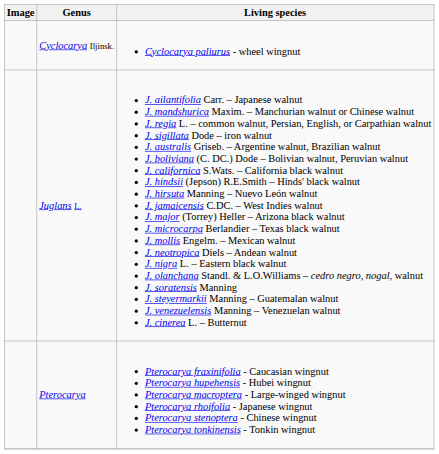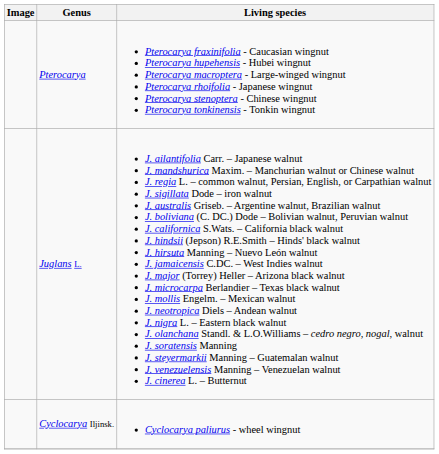 <table class="wikitable">
 <tr>
 <th>Image</th>
 <th>Genus</th>
 <th>Living species</th>
 </tr>
 <tr>
 <td></td>
-<td><em><a href='#'>Cyclocarya</a></em> <small>Iljinsk.</small></td>
-<td><br><ul><li><em><a href='#'>Cyclocarya paliurus</a></em> - wheel wingnut</li></ul></td>
+<td><em><a href='#'>Pterocarya</a></em> <small></small></td>
+<td><br><ul><li><em><a href='#'>Pterocarya fraxinifolia</a></em> - Caucasian wingnut</li><li><em><a href='#'>Pterocarya hupehensis</a></em> - Hubei wingnut</li><li><em><a href='#'>Pterocarya macroptera</a></em> - Large-winged wingnut</li><li><em><a href='#'>Pterocarya rhoifolia</a></em> - Japanese wingnut</li><li><em><a href='#'>Pterocarya stenoptera</a></em> - Chinese wingnut</li><li><em><a href='#'>Pterocarya tonkinensis</a></em> - Tonkin wingnut</li></ul></td>
 </tr>
 <tr>
 <td></td>
 <td><em><a href='#'>Juglans</a></em> <small><a href='#'>L.</a> </small></td>
 <td><br><ul><li><em><a href='#'>J. ailantifolia</a></em> Carr.  – Japanese walnut</li><li><em><a href='#'>J. mandshurica</a></em> Maxim.  – Manchurian walnut or Chinese walnut</li><li><em><a href='#'>J. regia</a></em> L.  – common walnut, Persian, English, or Carpathian walnut</li><li><em><a href='#'>J. sigillata</a></em> Dode – iron walnut</li><li><em><a href='#'>J. australis</a></em> Griseb. – Argentine walnut, Brazilian walnut</li><li><em><a href='#'>J. boliviana</a></em> (C. DC.) Dode – Bolivian walnut, Peruvian walnut</li><li><em><a href='#'>J. californica</a></em> S.Wats. – California black walnut</li><li><em><a href='#'>J. hindsii</a></em> (Jepson) R.E.Smith – Hinds' black walnut</li><li><em><a href='#'>J. hirsuta</a></em> Manning – Nuevo León walnut</li><li><em><a href='#'>J. jamaicensis</a></em> C.DC.  – West Indies walnut</li><li><em><a href='#'>J. major</a></em> (Torrey) Heller – Arizona black walnut</li><li><em><a href='#'>J. microcarpa</a></em> Berlandier  – Texas black walnut</li><li><em><a href='#'>J. mollis</a></em> Engelm. – Mexican walnut</li><li><em><a href='#'>J. neotropica</a></em> Diels  – Andean walnut</li><li><em><a href='#'>J. nigra</a></em> L. – Eastern black walnut</li><li><em><a href='#'>J. olanchana</a></em> Standl. & L.O.Williams – <em>cedro negro</em>, <em>nogal</em>, walnut</li><li><em><a href='#'>J. soratensis</a></em> Manning</li><li><em><a href='#'>J. steyermarkii</a></em> Manning – Guatemalan walnut</li><li><em><a href='#'>J. venezuelensis</a></em> Manning – Venezuelan walnut</li><li><em><a href='#'>J. cinerea</a></em> L. – Butternut</li></ul></td>
 </tr>
 <tr>
 <td></td>
-<td><em><a href='#'>Pterocarya</a></em> <small></small></td>
-<td><br><ul><li><em><a href='#'>Pterocarya fraxinifolia</a></em> - Caucasian wingnut</li><li><em><a href='#'>Pterocarya hupehensis</a></em> - Hubei wingnut</li><li><em><a href='#'>Pterocarya macroptera</a></em> - Large-winged wingnut</li><li><em><a href='#'>Pterocarya rhoifolia</a></em> - Japanese wingnut</li><li><em><a href='#'>Pterocarya stenoptera</a></em> - Chinese wingnut</li><li><em><a href='#'>Pterocarya tonkinensis</a></em> - Tonkin wingnut</li></ul></td>
+<td><em><a href='#'>Cyclocarya</a></em> <small>Iljinsk.</small></td>
+<td><br><ul><li><em><a href='#'>Cyclocarya paliurus</a></em> - wheel wingnut</li></ul></td>
 </tr>
 <tr>
 </tr>
 </table>
